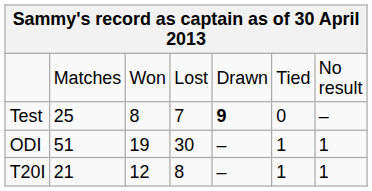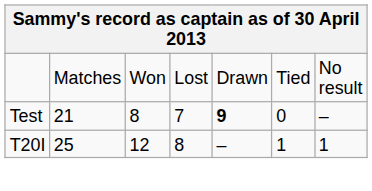 <table class="wikitable" style="float: left; margin-left: 1em; width: 40%; font-size: 90%;" cellspacing="5">
 <tr>
 <th colspan="7"><strong>Sammy's record as captain as of 30 April 2013</strong></th>
 </tr>
 <tr>
 <td> </td>
 <td>Matches</td>
 <td>Won</td>
 <td>Lost</td>
 <td>Drawn</td>
 <td>Tied</td>
 <td>No result</td>
 </tr>
 <tr>
 <td>Test</td>
-<td>25</td>
+<td>21</td>
 <td>8</td>
 <td>7</td>
 <td><strong>9</strong></td>
 <td>0</td>
 <td>–</td>
 </tr>
 <tr>
-<td>ODI</td>
-<td>51</td>
-<td>19</td>
-<td>30</td>
-<td>–</td>
-<td>1</td>
-<td>1</td>
-</tr>
-<tr>
 <td>T20I</td>
-<td>21</td>
+<td>25</td>
 <td>12</td>
 <td>8</td>
 <td>–</td>
 <td>1</td>
 <td>1</td>
 </tr>
 </table>
